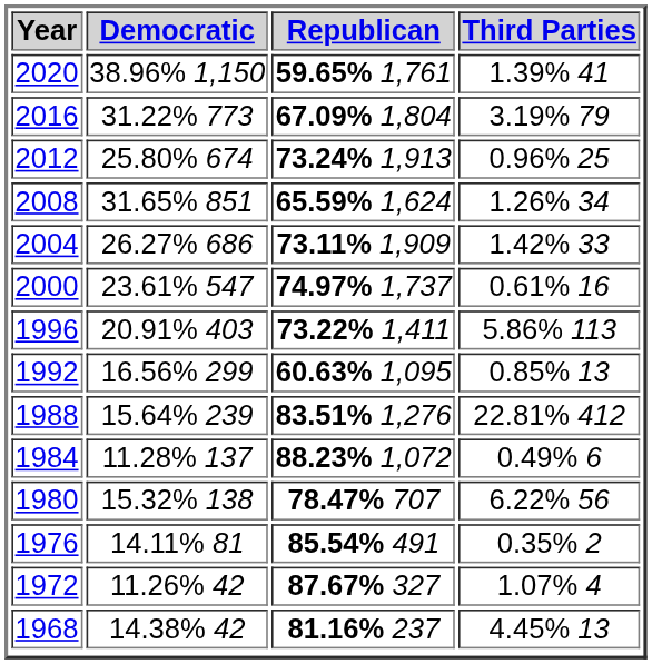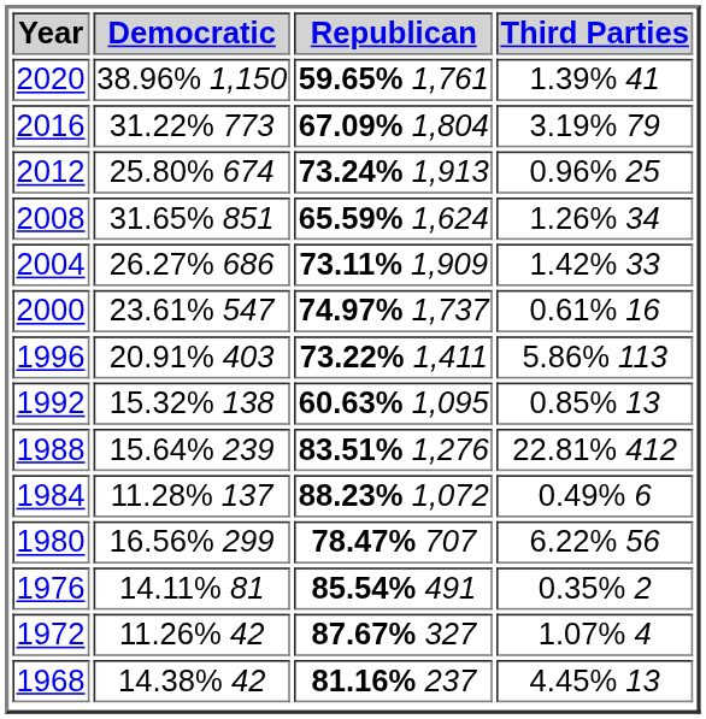 <table border = "2">
 <tr style="background:lightgrey;">
 <th>Year</th>
 <th><a href='#'>Democratic</a></th>
 <th><a href='#'>Republican</a></th>
 <th><a href='#'>Third Parties</a></th>
 </tr>
 <tr>
 <td align="center" ><a href='#'>2020</a></td>
 <td align="center" >38.96% <em>1,150</em></td>
 <td align="center" ><strong>59.65%</strong> <em>1,761</em></td>
 <td align="center" >1.39% <em>41</em></td>
 </tr>
 <tr>
 <td align="center" ><a href='#'>2016</a></td>
 <td align="center" >31.22% <em>773</em></td>
 <td align="center" ><strong>67.09%</strong> <em>1,804</em></td>
 <td align="center" >3.19% <em>79</em></td>
 </tr>
 <tr>
 <td align="center" ><a href='#'>2012</a></td>
 <td align="center" >25.80% <em>674</em></td>
 <td align="center" ><strong>73.24%</strong> <em>1,913</em></td>
 <td align="center" >0.96% <em>25</em></td>
 </tr>
 <tr>
 <td align="center" ><a href='#'>2008</a></td>
 <td align="center" >31.65% <em>851</em></td>
 <td align="center" ><strong>65.59%</strong> <em>1,624</em></td>
 <td align="center" >1.26% <em>34</em></td>
 </tr>
 <tr>
 <td align="center" ><a href='#'>2004</a></td>
 <td align="center" >26.27% <em>686</em></td>
 <td align="center" ><strong>73.11%</strong> <em>1,909</em></td>
 <td align="center" >1.42% <em>33</em></td>
 </tr>
 <tr>
 <td align="center" ><a href='#'>2000</a></td>
 <td align="center" >23.61% <em>547</em></td>
 <td align="center" ><strong>74.97%</strong> <em>1,737</em></td>
 <td align="center" >0.61% <em>16</em></td>
 </tr>
 <tr>
 <td align="center" ><a href='#'>1996</a></td>
 <td align="center" >20.91% <em>403</em></td>
 <td align="center" ><strong>73.22%</strong> <em>1,411</em></td>
 <td align="center" >5.86% <em>113</em></td>
 </tr>
 <tr>
 <td align="center" ><a href='#'>1992</a></td>
-<td align="center" >16.56% <em>299</em></td>
+<td align="center" >15.32% <em>138</em></td>
 <td align="center" ><strong>60.63%</strong> <em>1,095</em></td>
 <td align="center" >0.85% <em>13</em></td>
 </tr>
 <tr>
 <td align="center" ><a href='#'>1988</a></td>
 <td align="center" >15.64% <em>239</em></td>
 <td align="center" ><strong>83.51%</strong> <em>1,276</em></td>
 <td align="center" >22.81% <em>412</em></td>
 </tr>
 <tr>
 <td align="center" ><a href='#'>1984</a></td>
 <td align="center" >11.28% <em>137</em></td>
 <td align="center" ><strong>88.23%</strong> <em>1,072</em></td>
 <td align="center" >0.49% <em>6</em></td>
 </tr>
 <tr>
 <td align="center" ><a href='#'>1980</a></td>
-<td align="center" >15.32% <em>138</em></td>
+<td align="center" >16.56% <em>299</em></td>
 <td align="center" ><strong>78.47%</strong> <em>707</em></td>
 <td align="center" >6.22% <em>56</em></td>
 </tr>
 <tr>
 <td align="center" ><a href='#'>1976</a></td>
 <td align="center" >14.11% <em>81</em></td>
 <td align="center" ><strong>85.54%</strong> <em>491</em></td>
 <td align="center" >0.35% <em>2</em></td>
 </tr>
 <tr>
 <td align="center" ><a href='#'>1972</a></td>
 <td align="center" >11.26% <em>42</em></td>
 <td align="center" ><strong>87.67%</strong> <em>327</em></td>
 <td align="center" >1.07% <em>4</em></td>
 </tr>
 <tr>
 <td align="center" ><a href='#'>1968</a></td>
 <td align="center" >14.38% <em>42</em></td>
 <td align="center" ><strong>81.16%</strong> <em>237</em></td>
 <td align="center" >4.45% <em>13</em></td>
 </tr>
 <tr>
 </tr>
 </table>
